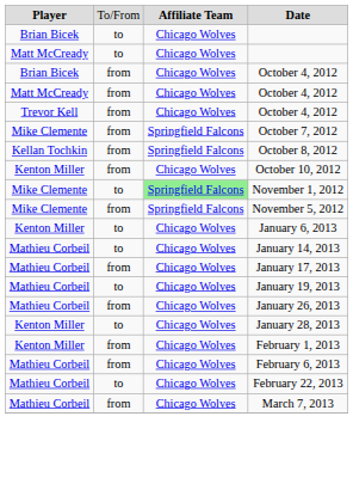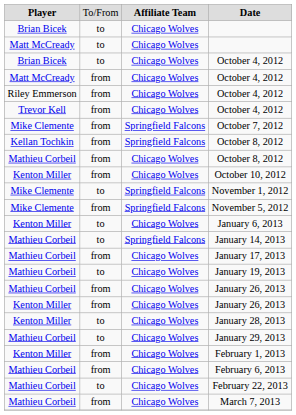 <table class="wikitable" style="text-align: center; width: 450px; height: 200px;">
 <tr align="center" bgcolor="#dddddd">
 <td><strong>Player</strong></td>
 <td>To/From</td>
 <td><strong>Affiliate Team</strong></td>
 <td><strong>Date</strong></td>
 </tr>
 <tr>
 <td><a href='#'>Brian Bicek</a></td>
 <td>to</td>
 <td><a href='#'>Chicago Wolves</a></td>
 <td></td>
 </tr>
 <tr>
 <td><a href='#'>Matt McCready</a></td>
 <td>to</td>
 <td><a href='#'>Chicago Wolves</a></td>
 <td></td>
 </tr>
 <tr>
 <td><a href='#'>Brian Bicek</a></td>
+<td>to</td>
+<td><a href='#'>Chicago Wolves</a></td>
+<td>October 4, 2012</td>
+</tr>
+<tr>
+<td><a href='#'>Matt McCready</a></td>
 <td>from</td>
 <td><a href='#'>Chicago Wolves</a></td>
 <td>October 4, 2012</td>
 </tr>
 <tr>
-<td><a href='#'>Matt McCready</a></td>
+<td>Riley Emmerson</td>
 <td>from</td>
 <td><a href='#'>Chicago Wolves</a></td>
 <td>October 4, 2012</td>
 </tr>
 <tr>
 <td><a href='#'>Trevor Kell</a></td>
 <td>from</td>
 <td><a href='#'>Chicago Wolves</a></td>
 <td>October 4, 2012</td>
 </tr>
 <tr>
 <td><a href='#'>Mike Clemente</a></td>
 <td>from</td>
 <td><a href='#'>Springfield Falcons</a></td>
 <td>October 7, 2012</td>
 </tr>
 <tr>
 <td><a href='#'>Kellan Tochkin</a></td>
 <td>from</td>
 <td><a href='#'>Springfield Falcons</a></td>
 <td>October 8, 2012</td>
 </tr>
 <tr>
+<td><a href='#'>Mathieu Corbeil</a></td>
+<td>from</td>
+<td><a href='#'>Chicago Wolves</a></td>
+<td>October 8, 2012</td>
+</tr>
+<tr>
 <td><a href='#'>Kenton Miller</a></td>
 <td>from</td>
 <td><a href='#'>Chicago Wolves</a></td>
 <td>October 10, 2012</td>
 </tr>
 <tr>
 <td><a href='#'>Mike Clemente</a></td>
 <td>to</td>
-<td style="background: lightgreen;"><a href='#'>Springfield Falcons</a></td>
+<td><a href='#'>Springfield Falcons</a></td>
 <td>November 1, 2012</td>
 </tr>
 <tr>
 <td><a href='#'>Mike Clemente</a></td>
 <td>from</td>
 <td><a href='#'>Springfield Falcons</a></td>
 <td>November 5, 2012</td>
 </tr>
 <tr>
 <td><a href='#'>Kenton Miller</a></td>
 <td>to</td>
 <td><a href='#'>Chicago Wolves</a></td>
 <td>January 6, 2013</td>
 </tr>
 <tr>
 <td><a href='#'>Mathieu Corbeil</a></td>
 <td>to</td>
-<td><a href='#'>Chicago Wolves</a></td>
+<td><a href='#'>Springfield Falcons</a></td>
 <td>January 14, 2013</td>
 </tr>
 <tr>
 <td><a href='#'>Mathieu Corbeil</a></td>
 <td>from</td>
 <td><a href='#'>Chicago Wolves</a></td>
 <td>January 17, 2013</td>
 </tr>
 <tr>
 <td><a href='#'>Mathieu Corbeil</a></td>
 <td>to</td>
 <td><a href='#'>Chicago Wolves</a></td>
 <td>January 19, 2013</td>
 </tr>
 <tr>
 <td><a href='#'>Mathieu Corbeil</a></td>
 <td>from</td>
 <td><a href='#'>Chicago Wolves</a></td>
 <td>January 26, 2013</td>
 </tr>
 <tr>
 <td><a href='#'>Kenton Miller</a></td>
+<td>from</td>
+<td><a href='#'>Chicago Wolves</a></td>
+<td>January 26, 2013</td>
+</tr>
+<tr>
+<td><a href='#'>Kenton Miller</a></td>
 <td>to</td>
 <td><a href='#'>Chicago Wolves</a></td>
 <td>January 28, 2013</td>
+</tr>
+<tr>
+<td><a href='#'>Mathieu Corbeil</a></td>
+<td>to</td>
+<td><a href='#'>Chicago Wolves</a></td>
+<td>January 29, 2013</td>
 </tr>
 <tr>
 <td><a href='#'>Kenton Miller</a></td>
 <td>from</td>
 <td><a href='#'>Chicago Wolves</a></td>
 <td>February 1, 2013</td>
 </tr>
 <tr>
 <td><a href='#'>Mathieu Corbeil</a></td>
 <td>from</td>
 <td><a href='#'>Chicago Wolves</a></td>
 <td>February 6, 2013</td>
 </tr>
 <tr>
 <td><a href='#'>Mathieu Corbeil</a></td>
 <td>to</td>
 <td><a href='#'>Chicago Wolves</a></td>
 <td>February 22, 2013</td>
 </tr>
 <tr>
 <td><a href='#'>Mathieu Corbeil</a></td>
 <td>from</td>
 <td><a href='#'>Chicago Wolves</a></td>
 <td>March 7, 2013</td>
 </tr>
 <tr>
 </tr>
 </table>
